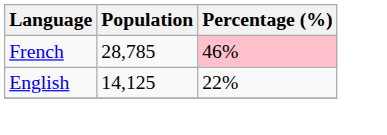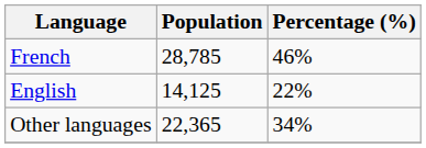 <table class="wikitable">
 <tr>
 <th>Language</th>
 <th>Population</th>
 <th>Percentage (%)</th>
 </tr>
 <tr>
 <td><a href='#'>French</a></td>
 <td>28,785</td>
-<td style="background: pink;">46%</td>
+<td>46%</td>
 </tr>
 <tr>
 <td><a href='#'>English</a></td>
 <td>14,125</td>
 <td>22%</td>
 </tr>
 <tr>
+<td>Other languages</td>
+<td>22,365</td>
+<td>34%</td>
+</tr>
+<tr>
 </tr>
 </table>
